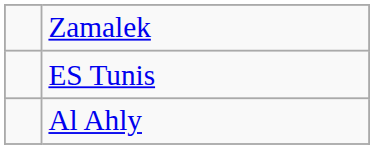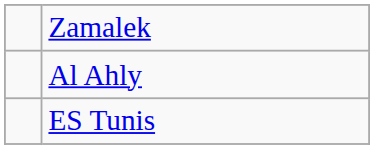 <table class="wikitable" width="200px">
 <tr>
 <td align=center></td>
 <td> <a href='#'>Zamalek</a></td>
 </tr>
 <tr>
 <td align=center></td>
-<td> <a href='#'>ES Tunis</a></td>
+<td> <a href='#'>Al Ahly</a></td>
 </tr>
 <tr>
 <td align=center></td>
-<td> <a href='#'>Al Ahly</a></td>
+<td> <a href='#'>ES Tunis</a></td>
 </tr>
 </table>
